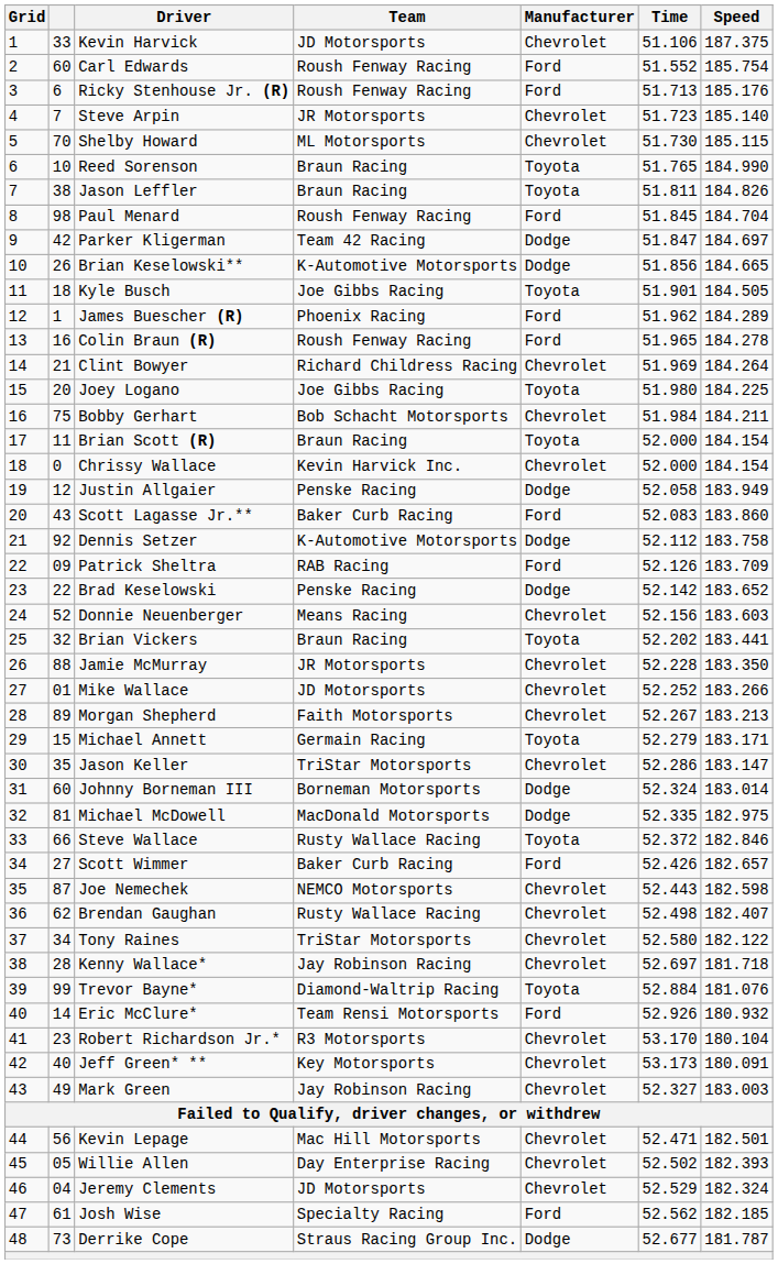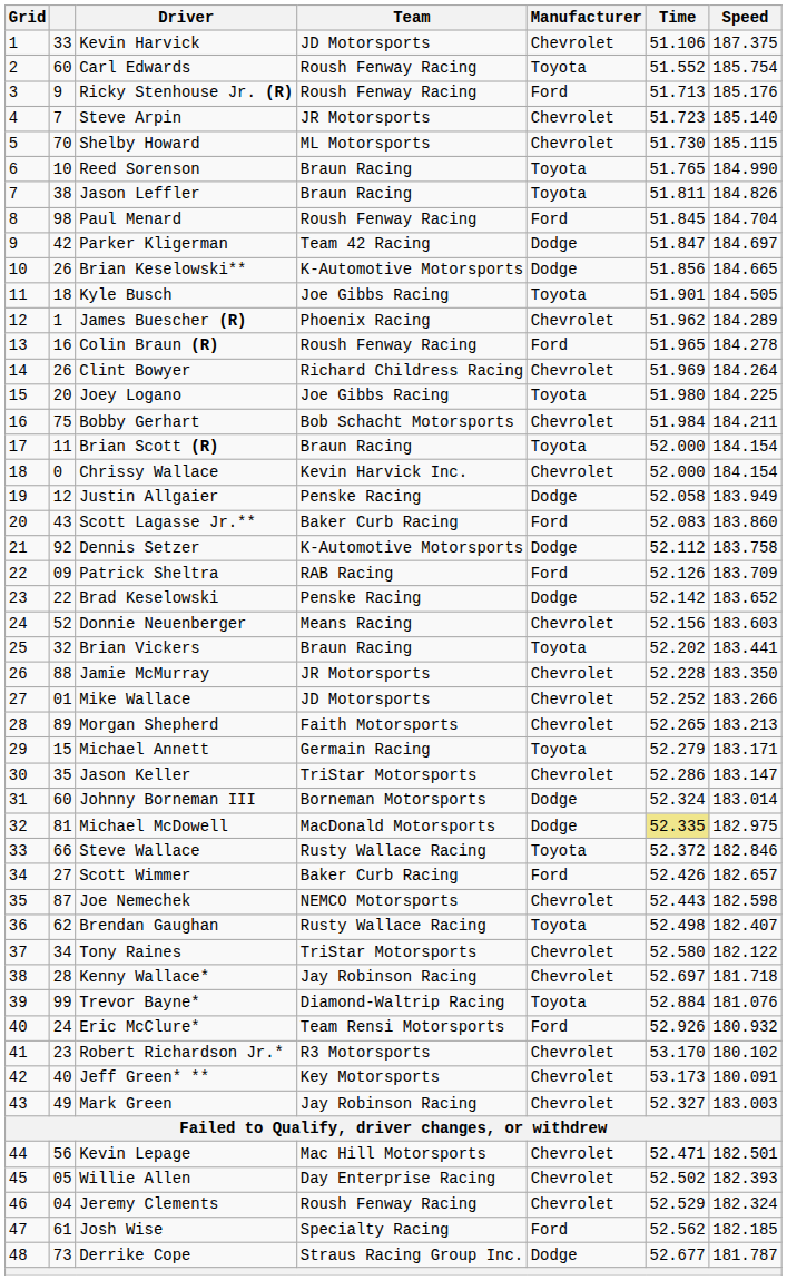 <table class="wikitable">
 <tr>
 <th>Grid</th>
 <th></th>
 <th>Driver</th>
 <th>Team</th>
 <th>Manufacturer</th>
 <th>Time</th>
 <th>Speed</th>
 </tr>
 <tr>
 <td>1</td>
 <td>33</td>
 <td>Kevin Harvick</td>
 <td>JD Motorsports</td>
 <td>Chevrolet</td>
 <td>51.106</td>
 <td>187.375</td>
 </tr>
 <tr>
 <td>2</td>
 <td>60</td>
 <td>Carl Edwards</td>
 <td>Roush Fenway Racing</td>
-<td>Ford</td>
+<td>Toyota</td>
 <td>51.552</td>
 <td>185.754</td>
 </tr>
 <tr>
 <td>3</td>
-<td>6</td>
+<td>9</td>
 <td>Ricky Stenhouse Jr. <strong>(R)</strong></td>
 <td>Roush Fenway Racing</td>
 <td>Ford</td>
 <td>51.713</td>
 <td>185.176</td>
 </tr>
 <tr>
 <td>4</td>
 <td>7</td>
 <td>Steve Arpin</td>
 <td>JR Motorsports</td>
 <td>Chevrolet</td>
 <td>51.723</td>
 <td>185.140</td>
 </tr>
 <tr>
 <td>5</td>
 <td>70</td>
 <td>Shelby Howard</td>
 <td>ML Motorsports</td>
 <td>Chevrolet</td>
 <td>51.730</td>
 <td>185.115</td>
 </tr>
 <tr>
 <td>6</td>
 <td>10</td>
 <td>Reed Sorenson</td>
 <td>Braun Racing</td>
 <td>Toyota</td>
 <td>51.765</td>
 <td>184.990</td>
 </tr>
 <tr>
 <td>7</td>
 <td>38</td>
 <td>Jason Leffler</td>
 <td>Braun Racing</td>
 <td>Toyota</td>
 <td>51.811</td>
 <td>184.826</td>
 </tr>
 <tr>
 <td>8</td>
 <td>98</td>
 <td>Paul Menard</td>
 <td>Roush Fenway Racing</td>
 <td>Ford</td>
 <td>51.845</td>
 <td>184.704</td>
 </tr>
 <tr>
 <td>9</td>
 <td>42</td>
 <td>Parker Kligerman</td>
 <td>Team 42 Racing</td>
 <td>Dodge</td>
 <td>51.847</td>
 <td>184.697</td>
 </tr>
 <tr>
 <td>10</td>
 <td>26</td>
 <td>Brian Keselowski**</td>
 <td>K-Automotive Motorsports</td>
 <td>Dodge</td>
 <td>51.856</td>
 <td>184.665</td>
 </tr>
 <tr>
 <td>11</td>
 <td>18</td>
 <td>Kyle Busch</td>
 <td>Joe Gibbs Racing</td>
 <td>Toyota</td>
 <td>51.901</td>
 <td>184.505</td>
 </tr>
 <tr>
 <td>12</td>
 <td>1</td>
 <td>James Buescher <strong>(R)</strong></td>
 <td>Phoenix Racing</td>
-<td>Ford</td>
+<td>Chevrolet</td>
 <td>51.962</td>
 <td>184.289</td>
 </tr>
 <tr>
 <td>13</td>
 <td>16</td>
 <td>Colin Braun <strong>(R)</strong></td>
 <td>Roush Fenway Racing</td>
 <td>Ford</td>
 <td>51.965</td>
 <td>184.278</td>
 </tr>
 <tr>
 <td>14</td>
-<td>21</td>
+<td>26</td>
 <td>Clint Bowyer</td>
 <td>Richard Childress Racing</td>
 <td>Chevrolet</td>
 <td>51.969</td>
 <td>184.264</td>
 </tr>
 <tr>
 <td>15</td>
 <td>20</td>
 <td>Joey Logano</td>
 <td>Joe Gibbs Racing</td>
 <td>Toyota</td>
 <td>51.980</td>
 <td>184.225</td>
 </tr>
 <tr>
 <td>16</td>
 <td>75</td>
 <td>Bobby Gerhart</td>
 <td>Bob Schacht Motorsports</td>
 <td>Chevrolet</td>
 <td>51.984</td>
 <td>184.211</td>
 </tr>
 <tr>
 <td>17</td>
 <td>11</td>
 <td>Brian Scott <strong>(R)</strong></td>
 <td>Braun Racing</td>
 <td>Toyota</td>
 <td>52.000</td>
 <td>184.154</td>
 </tr>
 <tr>
 <td>18</td>
 <td>0</td>
 <td>Chrissy Wallace</td>
 <td>Kevin Harvick Inc.</td>
 <td>Chevrolet</td>
 <td>52.000</td>
 <td>184.154</td>
 </tr>
 <tr>
 <td>19</td>
 <td>12</td>
 <td>Justin Allgaier</td>
 <td>Penske Racing</td>
 <td>Dodge</td>
 <td>52.058</td>
 <td>183.949</td>
 </tr>
 <tr>
 <td>20</td>
 <td>43</td>
 <td>Scott Lagasse Jr.**</td>
 <td>Baker Curb Racing</td>
 <td>Ford</td>
 <td>52.083</td>
 <td>183.860</td>
 </tr>
 <tr>
 <td>21</td>
 <td>92</td>
 <td>Dennis Setzer</td>
 <td>K-Automotive Motorsports</td>
 <td>Dodge</td>
 <td>52.112</td>
 <td>183.758</td>
 </tr>
 <tr>
 <td>22</td>
 <td>09</td>
 <td>Patrick Sheltra</td>
 <td>RAB Racing</td>
 <td>Ford</td>
 <td>52.126</td>
 <td>183.709</td>
 </tr>
 <tr>
 <td>23</td>
 <td>22</td>
 <td>Brad Keselowski</td>
 <td>Penske Racing</td>
 <td>Dodge</td>
 <td>52.142</td>
 <td>183.652</td>
 </tr>
 <tr>
 <td>24</td>
 <td>52</td>
 <td>Donnie Neuenberger</td>
 <td>Means Racing</td>
 <td>Chevrolet</td>
 <td>52.156</td>
 <td>183.603</td>
 </tr>
 <tr>
 <td>25</td>
 <td>32</td>
 <td>Brian Vickers</td>
 <td>Braun Racing</td>
 <td>Toyota</td>
 <td>52.202</td>
 <td>183.441</td>
 </tr>
 <tr>
 <td>26</td>
 <td>88</td>
 <td>Jamie McMurray</td>
 <td>JR Motorsports</td>
 <td>Chevrolet</td>
 <td>52.228</td>
 <td>183.350</td>
 </tr>
 <tr>
 <td>27</td>
 <td>01</td>
 <td>Mike Wallace</td>
 <td>JD Motorsports</td>
 <td>Chevrolet</td>
 <td>52.252</td>
 <td>183.266</td>
 </tr>
 <tr>
 <td>28</td>
 <td>89</td>
 <td>Morgan Shepherd</td>
 <td>Faith Motorsports</td>
 <td>Chevrolet</td>
-<td>52.267</td>
+<td>52.265</td>
 <td>183.213</td>
 </tr>
 <tr>
 <td>29</td>
 <td>15</td>
 <td>Michael Annett</td>
 <td>Germain Racing</td>
 <td>Toyota</td>
 <td>52.279</td>
 <td>183.171</td>
 </tr>
 <tr>
 <td>30</td>
 <td>35</td>
 <td>Jason Keller</td>
 <td>TriStar Motorsports</td>
 <td>Chevrolet</td>
 <td>52.286</td>
 <td>183.147</td>
 </tr>
 <tr>
 <td>31</td>
 <td>60</td>
 <td>Johnny Borneman III</td>
 <td>Borneman Motorsports</td>
 <td>Dodge</td>
 <td>52.324</td>
 <td>183.014</td>
 </tr>
 <tr>
 <td>32</td>
 <td>81</td>
 <td>Michael McDowell</td>
 <td>MacDonald Motorsports</td>
 <td>Dodge</td>
-<td>52.335</td>
+<td style="background: khaki;">52.335</td>
 <td>182.975</td>
 </tr>
 <tr>
 <td>33</td>
 <td>66</td>
 <td>Steve Wallace</td>
 <td>Rusty Wallace Racing</td>
 <td>Toyota</td>
 <td>52.372</td>
 <td>182.846</td>
 </tr>
 <tr>
 <td>34</td>
 <td>27</td>
 <td>Scott Wimmer</td>
 <td>Baker Curb Racing</td>
 <td>Ford</td>
 <td>52.426</td>
 <td>182.657</td>
 </tr>
 <tr>
 <td>35</td>
 <td>87</td>
 <td>Joe Nemechek</td>
 <td>NEMCO Motorsports</td>
 <td>Chevrolet</td>
 <td>52.443</td>
 <td>182.598</td>
 </tr>
 <tr>
 <td>36</td>
 <td>62</td>
 <td>Brendan Gaughan</td>
 <td>Rusty Wallace Racing</td>
-<td>Chevrolet</td>
+<td>Toyota</td>
 <td>52.498</td>
 <td>182.407</td>
 </tr>
 <tr>
 <td>37</td>
 <td>34</td>
 <td>Tony Raines</td>
 <td>TriStar Motorsports</td>
 <td>Chevrolet</td>
 <td>52.580</td>
 <td>182.122</td>
 </tr>
 <tr>
 <td>38</td>
 <td>28</td>
 <td>Kenny Wallace*</td>
 <td>Jay Robinson Racing</td>
 <td>Chevrolet</td>
 <td>52.697</td>
 <td>181.718</td>
 </tr>
 <tr>
 <td>39</td>
 <td>99</td>
 <td>Trevor Bayne*</td>
 <td>Diamond-Waltrip Racing</td>
 <td>Toyota</td>
 <td>52.884</td>
 <td>181.076</td>
 </tr>
 <tr>
 <td>40</td>
-<td>14</td>
+<td>24</td>
 <td>Eric McClure*</td>
 <td>Team Rensi Motorsports</td>
 <td>Ford</td>
 <td>52.926</td>
 <td>180.932</td>
 </tr>
 <tr>
 <td>41</td>
 <td>23</td>
 <td>Robert Richardson Jr.*</td>
 <td>R3 Motorsports</td>
 <td>Chevrolet</td>
 <td>53.170</td>
-<td>180.104</td>
+<td>180.102</td>
 </tr>
 <tr>
 <td>42</td>
 <td>40</td>
 <td>Jeff Green* **</td>
 <td>Key Motorsports</td>
 <td>Chevrolet</td>
 <td>53.173</td>
 <td>180.091</td>
 </tr>
 <tr>
 <td>43</td>
 <td>49</td>
 <td>Mark Green</td>
 <td>Jay Robinson Racing</td>
 <td>Chevrolet</td>
 <td>52.327</td>
 <td>183.003</td>
 </tr>
 <tr>
 <th colspan="7"><strong>Failed to Qualify, driver changes, or withdrew</strong></th>
 </tr>
 <tr>
 <td>44</td>
 <td>56</td>
 <td>Kevin Lepage</td>
 <td>Mac Hill Motorsports</td>
 <td>Chevrolet</td>
 <td>52.471</td>
 <td>182.501</td>
 </tr>
 <tr>
 <td>45</td>
 <td>05</td>
 <td>Willie Allen</td>
 <td>Day Enterprise Racing</td>
 <td>Chevrolet</td>
 <td>52.502</td>
 <td>182.393</td>
 </tr>
 <tr>
 <td>46</td>
 <td>04</td>
 <td>Jeremy Clements</td>
-<td>JD Motorsports</td>
+<td>Roush Fenway Racing</td>
 <td>Chevrolet</td>
 <td>52.529</td>
 <td>182.324</td>
 </tr>
 <tr>
 <td>47</td>
 <td>61</td>
 <td>Josh Wise</td>
 <td>Specialty Racing</td>
 <td>Ford</td>
 <td>52.562</td>
 <td>182.185</td>
 </tr>
 <tr>
 <td>48</td>
 <td>73</td>
 <td>Derrike Cope</td>
 <td>Straus Racing Group Inc.</td>
 <td>Dodge</td>
 <td>52.677</td>
 <td>181.787</td>
 </tr>
 <tr>
 <th colspan="7"></th>
 </tr>
 </table>
